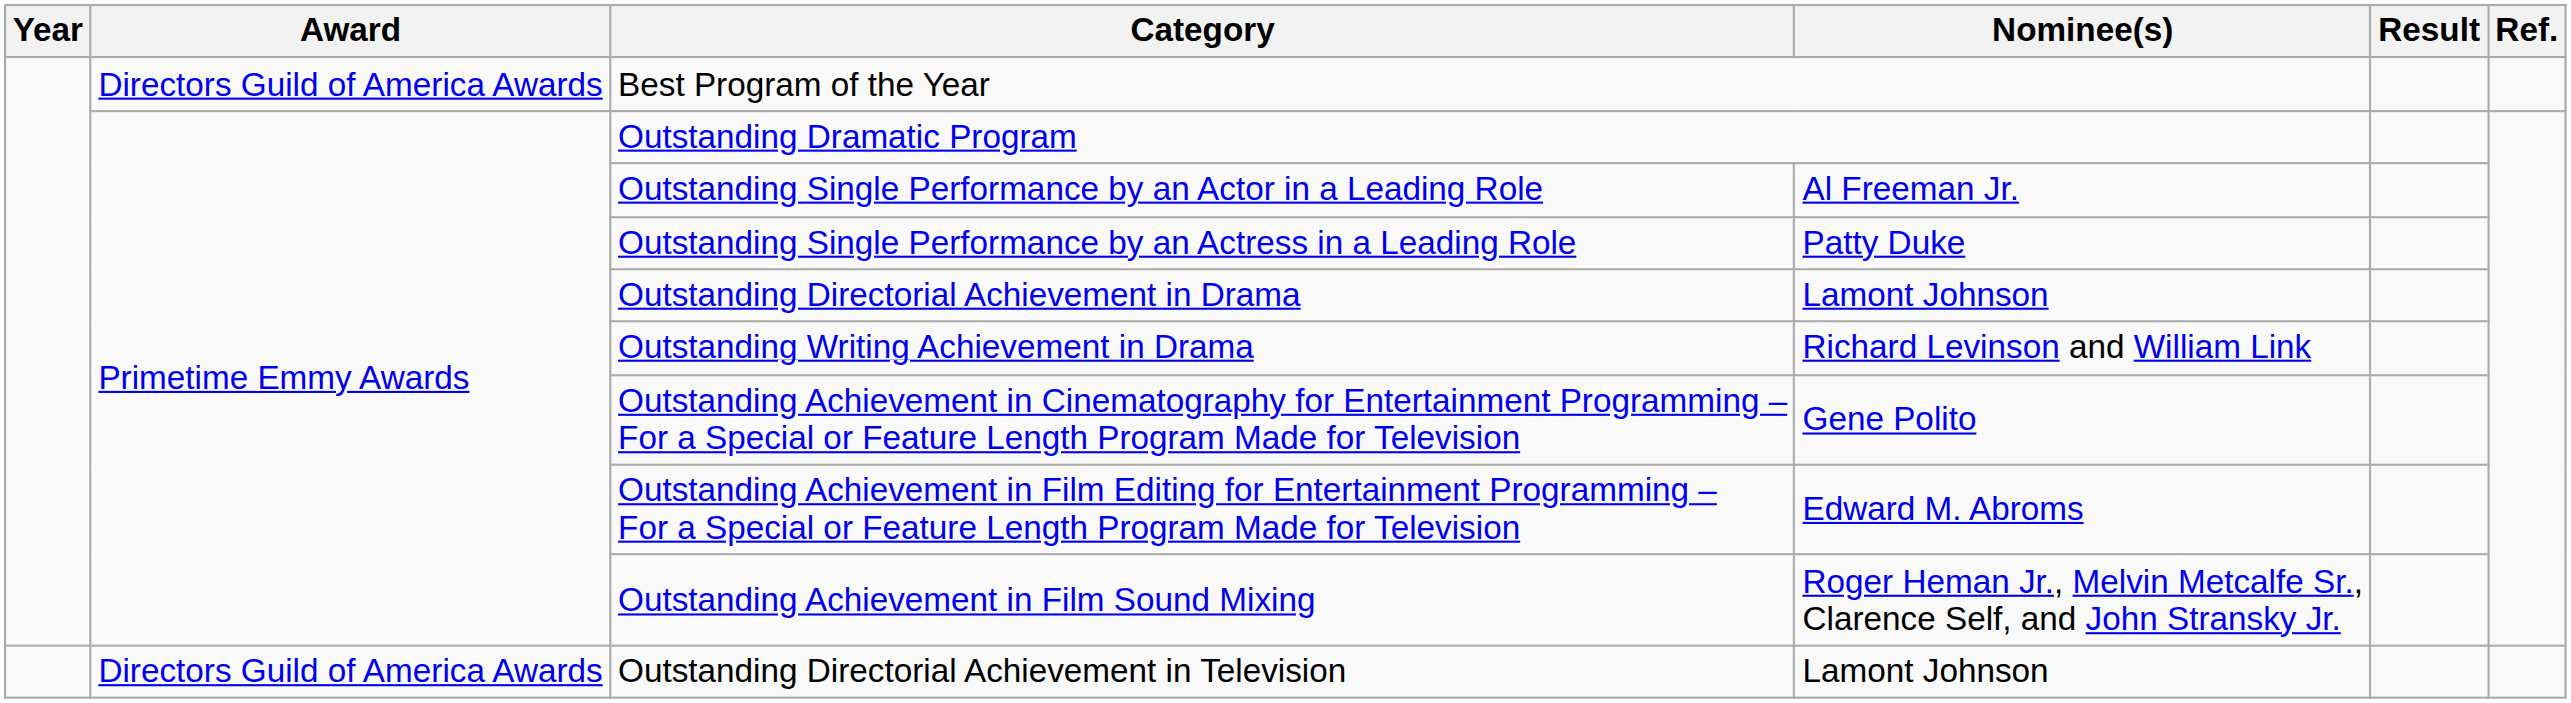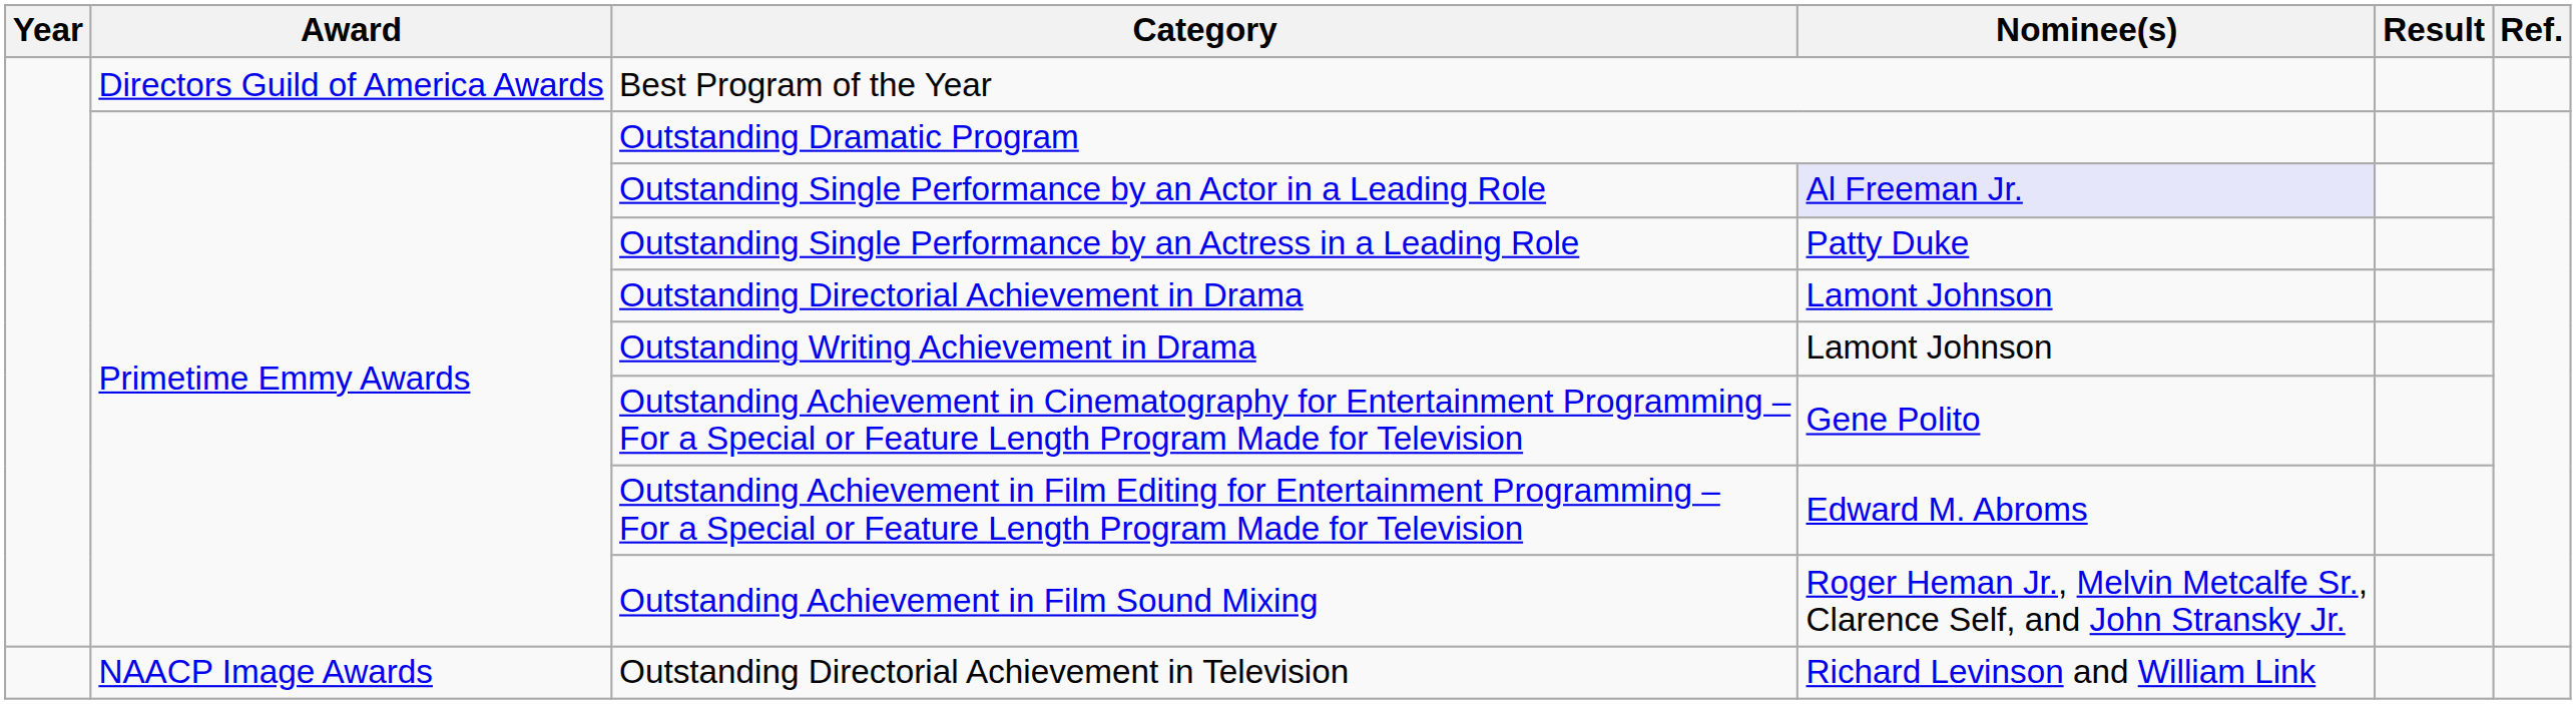 <table class="wikitable">
 <tr>
 <th>Year</th>
 <th>Award</th>
 <th>Category</th>
 <th>Nominee(s)</th>
 <th>Result</th>
 <th>Ref.</th>
 </tr>
 <tr>
 <td rowspan="9"></td>
 <td><a href='#'>Directors Guild of America Awards</a></td>
 <td colspan="2">Best Program of the Year</td>
 <td></td>
 <td align="center"></td>
 </tr>
 <tr>
 <td rowspan="8"><a href='#'>Primetime Emmy Awards</a></td>
 <td colspan="2"><a href='#'>Outstanding Dramatic Program</a></td>
 <td></td>
 <td align="center" rowspan="8"></td>
 </tr>
 <tr>
 <td><a href='#'>Outstanding Single Performance by an Actor in a Leading Role</a></td>
-<td><a href='#'>Al Freeman Jr.</a></td>
+<td style="background: lavender;"><a href='#'>Al Freeman Jr.</a></td>
 <td></td>
 </tr>
 <tr>
 <td><a href='#'>Outstanding Single Performance by an Actress in a Leading Role</a></td>
 <td><a href='#'>Patty Duke</a></td>
 <td></td>
 </tr>
 <tr>
 <td><a href='#'>Outstanding Directorial Achievement in Drama</a></td>
 <td><a href='#'>Lamont Johnson</a></td>
 <td></td>
 </tr>
 <tr>
 <td><a href='#'>Outstanding Writing Achievement in Drama</a></td>
-<td><a href='#'>Richard Levinson</a> and <a href='#'>William Link</a></td>
+<td>Lamont Johnson</td>
 <td></td>
 </tr>
 <tr>
 <td><a href='#'>Outstanding Achievement in Cinematography for Entertainment Programming – <br> For a Special or Feature Length Program Made for Television</a></td>
 <td><a href='#'>Gene Polito</a></td>
 <td></td>
 </tr>
 <tr>
 <td><a href='#'>Outstanding Achievement in Film Editing for Entertainment Programming – <br> For a Special or Feature Length Program Made for Television</a></td>
 <td><a href='#'>Edward M. Abroms</a></td>
 <td></td>
 </tr>
 <tr>
 <td><a href='#'>Outstanding Achievement in Film Sound Mixing</a></td>
 <td><a href='#'>Roger Heman Jr.</a>, <a href='#'>Melvin Metcalfe Sr.</a>, <br> Clarence Self, and <a href='#'>John Stransky Jr.</a></td>
 <td></td>
 </tr>
 <tr>
 <td></td>
-<td><a href='#'>Directors Guild of America Awards</a></td>
+<td><a href='#'>NAACP Image Awards</a></td>
 <td>Outstanding Directorial Achievement in Television</td>
-<td>Lamont Johnson</td>
+<td><a href='#'>Richard Levinson</a> and <a href='#'>William Link</a></td>
 <td></td>
 <td align="center"></td>
 </tr>
 </table>
